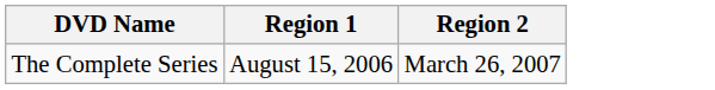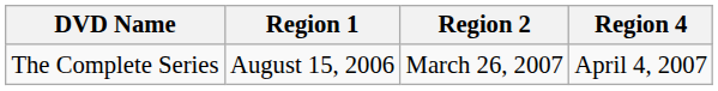 <table class="wikitable">
 <tr>
 <th>DVD Name</th>
 <th>Region 1</th>
 <th>Region 2</th>
+<th>Region 4</th>
 </tr>
 <tr>
 <td>The Complete Series</td>
 <td>August 15, 2006</td>
 <td>March 26, 2007</td>
+<td>April 4, 2007</td>
 </tr>
 </table>
